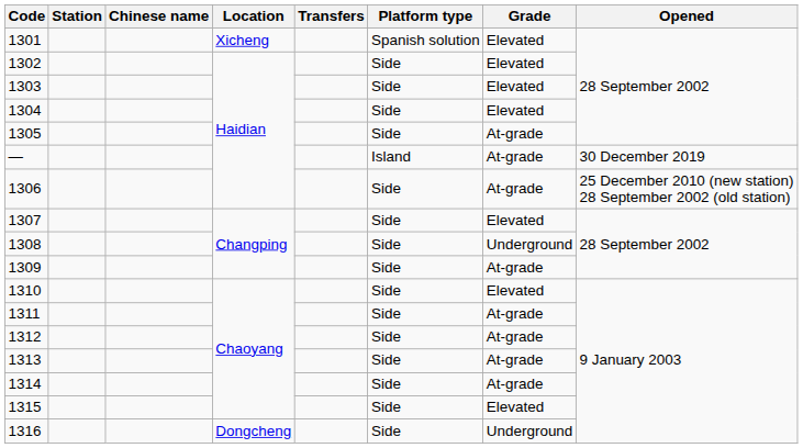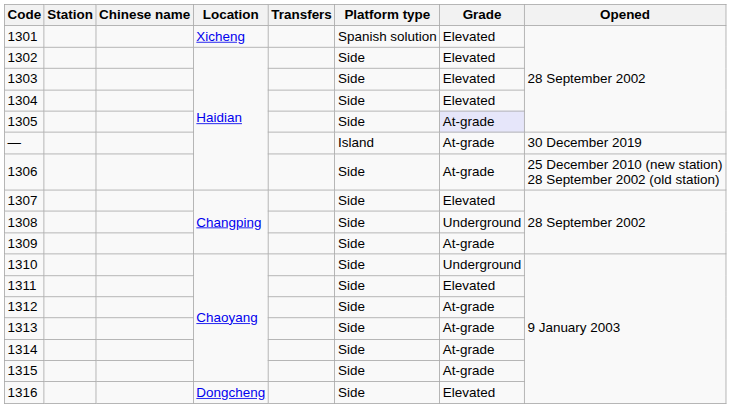 <table class=wikitable>
 <tr>
 <th>Code</th>
 <th>Station</th>
 <th>Chinese name</th>
 <th>Location</th>
 <th>Transfers</th>
 <th>Platform type</th>
 <th>Grade</th>
 <th>Opened</th>
 </tr>
 <tr>
 <td>1301</td>
 <td></td>
 <td><span></span></td>
 <td><a href='#'>Xicheng</a></td>
 <td>  <br></td>
 <td>Spanish solution</td>
 <td>Elevated</td>
 <td rowspan=5>28 September 2002</td>
 </tr>
 <tr>
 <td>1302</td>
 <td></td>
 <td><span></span></td>
 <td rowspan=6><a href='#'>Haidian</a></td>
 <td></td>
 <td>Side</td>
 <td>Elevated</td>
 </tr>
 <tr>
 <td>1303</td>
 <td></td>
 <td><span></span></td>
 <td></td>
 <td>Side</td>
 <td>Elevated</td>
 </tr>
 <tr>
 <td>1304</td>
 <td></td>
 <td><span></span></td>
 <td></td>
 <td>Side</td>
 <td>Elevated</td>
 </tr>
 <tr>
 <td>1305</td>
 <td></td>
 <td><span></span></td>
 <td></td>
 <td>Side</td>
-<td>At-grade</td>
+<td style="background: lavender;">At-grade</td>
 </tr>
 <tr>
 <td>—</td>
 <td></td>
 <td><span></span></td>
 <td> <br></td>
 <td>Island</td>
 <td>At-grade</td>
 <td>30 December 2019</td>
 </tr>
 <tr>
 <td>1306</td>
 <td></td>
 <td><span></span></td>
 <td></td>
 <td>Side</td>
 <td>At-grade</td>
 <td>25 December 2010 (new station)<br>28 September 2002 (old station)</td>
 </tr>
 <tr>
 <td>1307</td>
 <td></td>
 <td><span></span></td>
 <td rowspan=3><a href='#'>Changping</a></td>
 <td></td>
 <td>Side</td>
 <td>Elevated</td>
 <td rowspan=3>28 September 2002</td>
 </tr>
 <tr>
 <td>1308</td>
 <td></td>
 <td><span></span></td>
 <td></td>
 <td>Side</td>
 <td>Underground</td>
 </tr>
 <tr>
 <td>1309</td>
 <td></td>
 <td><span></span></td>
 <td> <br></td>
 <td>Side</td>
 <td>At-grade</td>
 </tr>
 <tr>
 <td>1310</td>
 <td></td>
 <td><span></span></td>
 <td rowspan=6><a href='#'>Chaoyang</a></td>
 <td></td>
 <td>Side</td>
-<td>Elevated</td>
+<td>Underground</td>
 <td rowspan=7>9 January 2003</td>
 </tr>
 <tr>
 <td>1311</td>
 <td></td>
 <td><span></span></td>
 <td></td>
 <td>Side</td>
-<td>At-grade</td>
+<td>Elevated</td>
 </tr>
 <tr>
 <td>1312</td>
 <td></td>
 <td><span></span></td>
 <td></td>
 <td>Side</td>
 <td>At-grade</td>
 </tr>
 <tr>
 <td>1313</td>
 <td></td>
 <td><span></span></td>
 <td></td>
 <td>Side</td>
 <td>At-grade</td>
 </tr>
 <tr>
 <td>1314</td>
 <td></td>
 <td><span></span></td>
 <td></td>
 <td>Side</td>
 <td>At-grade</td>
 </tr>
 <tr>
 <td>1315</td>
 <td></td>
 <td><span></span></td>
 <td></td>
 <td>Side</td>
-<td>Elevated</td>
+<td>At-grade</td>
 </tr>
 <tr>
 <td>1316</td>
 <td></td>
 <td><span></span></td>
 <td><a href='#'>Dongcheng</a></td>
 <td> </td>
 <td>Side</td>
-<td>Underground</td>
+<td>Elevated</td>
 </tr>
 </table>
